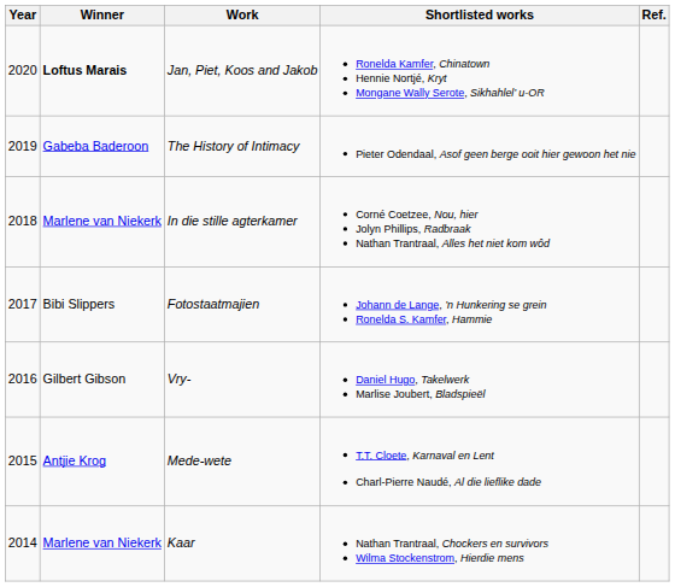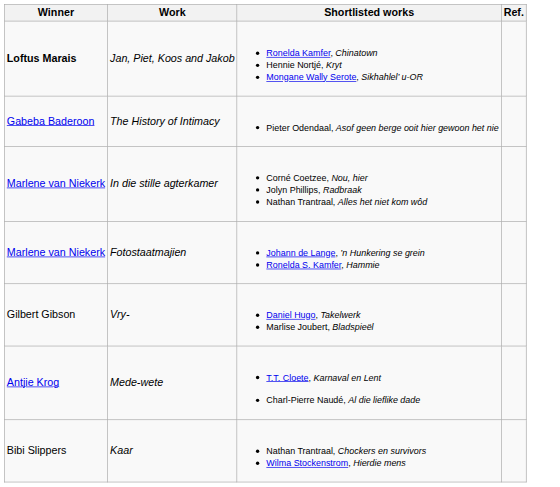 <table class="wikitable sortable">
 <tr>
-<th>Year</th>
 <th>Winner</th>
 <th>Work</th>
 <th>Shortlisted works</th>
 <th>Ref.</th>
 </tr>
 <tr>
-<td>2020</td>
 <td><strong>Loftus Marais</strong></td>
 <td><em>Jan, Piet, Koos and Jakob</em></td>
 <td><br><ul><li><small><a href='#'>Ronelda Kamfer</a>, <em>Chinatown</em></small></li><li><small>Hennie Nortjé, <em>Kryt</em></small></li><li><small><a href='#'>Mongane Wally Serote</a>, <em>Sikhahlel’ u-OR</em></small></li></ul></td>
 <td></td>
 </tr>
 <tr>
-<td>2019</td>
 <td><a href='#'>Gabeba Baderoon</a></td>
 <td><em>The History of Intimacy</em></td>
 <td><br><ul><li><small>Pieter Odendaal, <em>Asof geen berge ooit hier gewoon het nie</em></small></li></ul></td>
 <td></td>
 </tr>
 <tr>
-<td>2018</td>
 <td><a href='#'>Marlene van Niekerk</a></td>
 <td><em>In die stille agterkamer</em></td>
 <td><br><ul><li><small>Corné Coetzee, <em>Nou, hier</em></small></li><li><small>Jolyn Phillips, <em>Radbraak</em></small></li><li><small>Nathan Trantraal, <em>Alles het niet kom wôd</em></small></li></ul></td>
 <td></td>
 </tr>
 <tr>
-<td>2017</td>
-<td>Bibi Slippers</td>
+<td><a href='#'>Marlene van Niekerk</a></td>
 <td><em>Fotostaatmajien</em></td>
 <td><br><ul><li><small><a href='#'>Johann de Lange</a>, <em>’n Hunkering se grein</em></small></li><li><small><a href='#'>Ronelda S. Kamfer</a>, <em>Hammie</em></small></li></ul></td>
 <td></td>
 </tr>
 <tr>
-<td>2016</td>
 <td>Gilbert Gibson</td>
 <td><em>Vry-</em></td>
 <td><br><ul><li><small><a href='#'>Daniel Hugo</a>, <em>Takelwerk</em></small></li><li><small>Marlise Joubert, <em>Bladspieël</em></small></li></ul></td>
 <td></td>
 </tr>
 <tr>
-<td>2015</td>
 <td><a href='#'>Antjie Krog</a></td>
 <td><em>Mede-wete</em></td>
 <td><br><ul><li><small><a href='#'>T.T. Cloete</a>, <em>Karnaval en Lent</em></small></li></ul><ul><li><small>Charl-Pierre Naudé, <em>Al die lieflike dade</em></small></li></ul></td>
 <td></td>
 </tr>
 <tr>
-<td>2014</td>
-<td><a href='#'>Marlene van Niekerk</a></td>
+<td>Bibi Slippers</td>
 <td><em>Kaar</em></td>
 <td><br><ul><li><small>Nathan Trantraal, <em>Chockers en survivors</em></small></li><li><small><a href='#'>Wilma Stockenstrom</a>, <em>Hierdie mens</em></small></li></ul></td>
 <td></td>
 </tr>
 </table>
